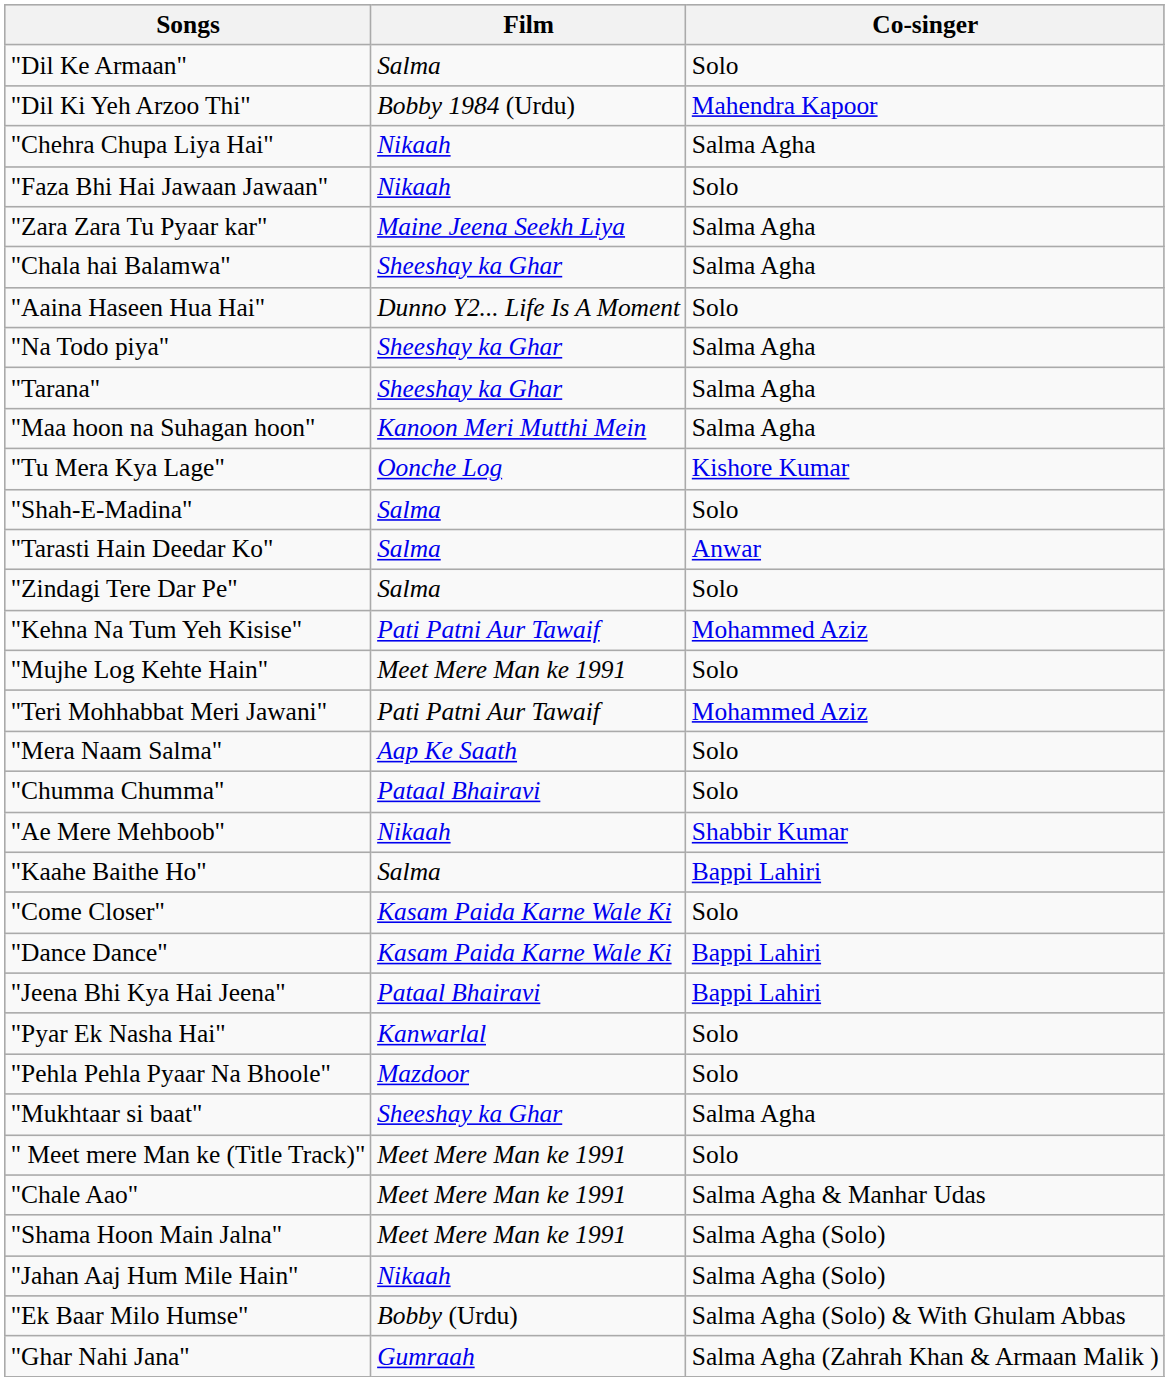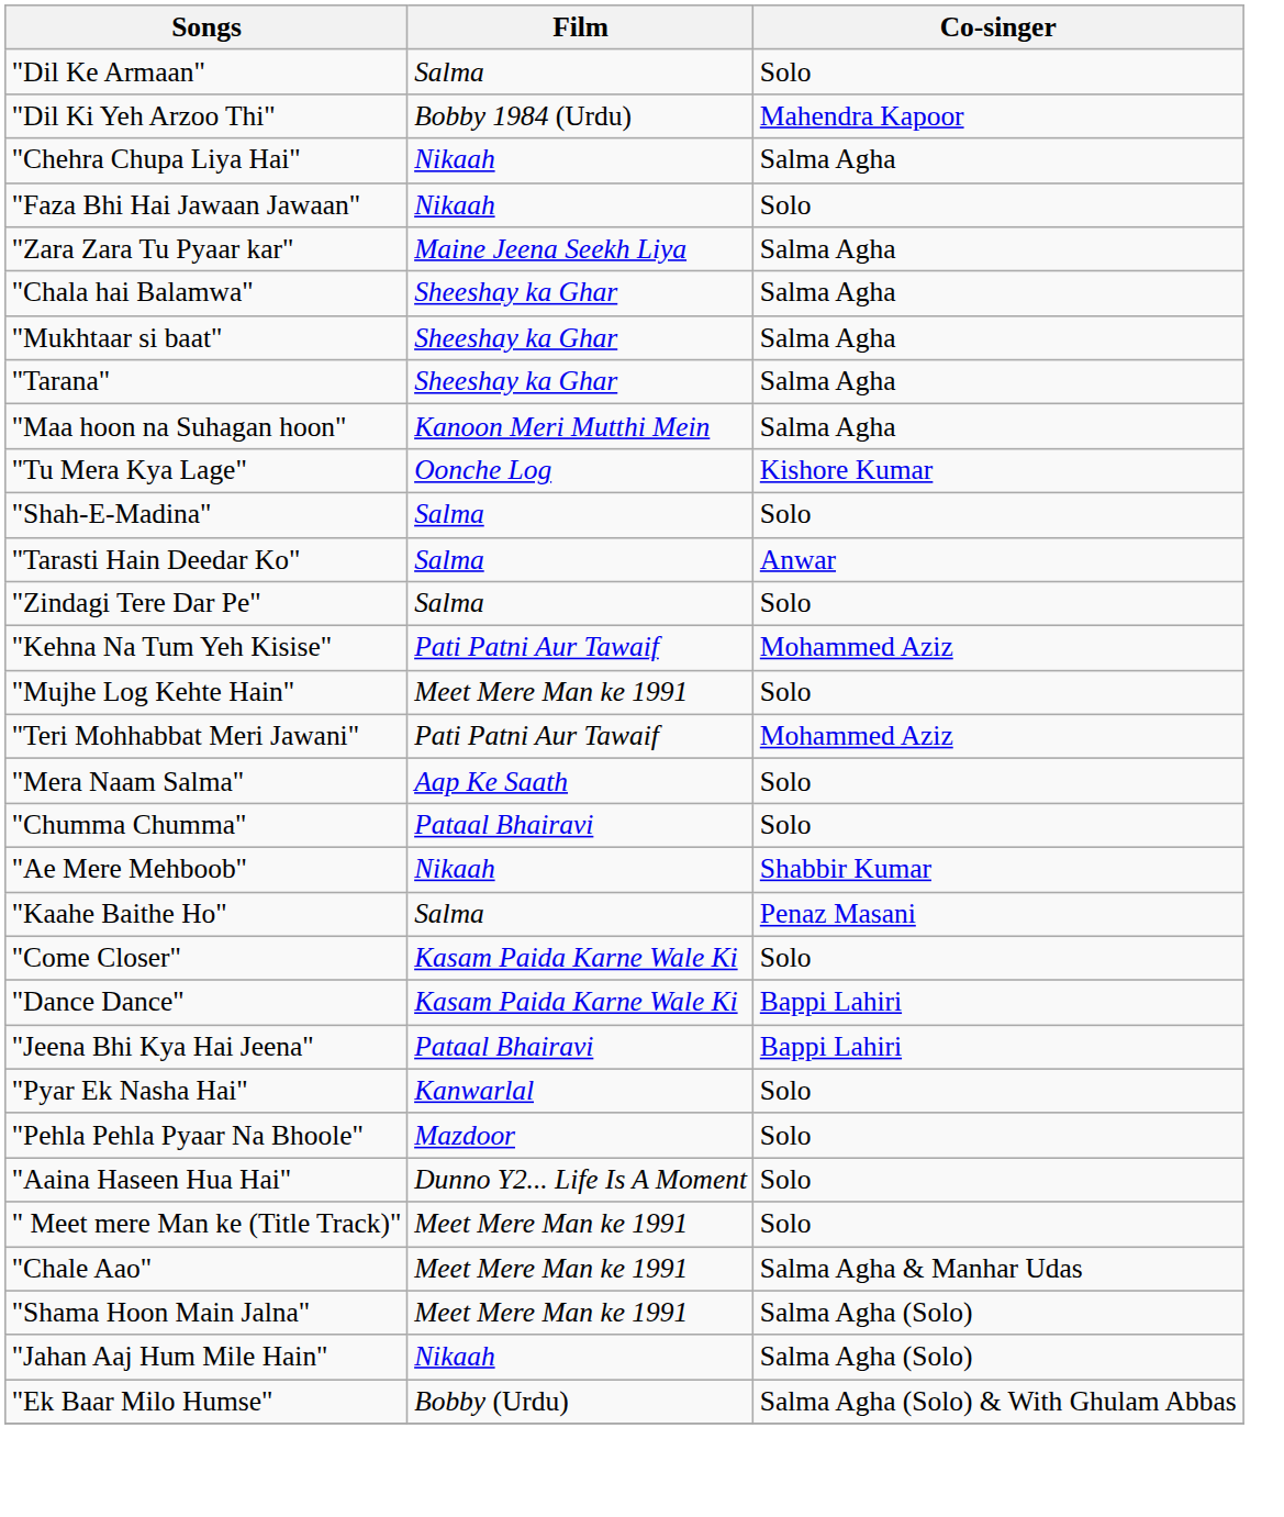 <table class="wikitable sortable">
 <tr>
 <th>Songs</th>
 <th>Film</th>
 <th>Co-singer</th>
 </tr>
 <tr>
 <td>"Dil Ke Armaan"</td>
 <td><em>Salma</em></td>
 <td>Solo</td>
 </tr>
 <tr>
 <td>"Dil Ki Yeh Arzoo Thi"</td>
 <td><em>Bobby 1984</em> (Urdu)</td>
 <td><a href='#'>Mahendra Kapoor</a></td>
 </tr>
 <tr>
 <td>"Chehra Chupa Liya Hai"</td>
 <td><em><a href='#'>Nikaah</a></em></td>
 <td>Salma Agha</td>
 </tr>
 <tr>
 <td>"Faza Bhi Hai Jawaan Jawaan"</td>
 <td><em><a href='#'>Nikaah</a></em></td>
 <td>Solo</td>
 </tr>
 <tr>
 <td>"Zara Zara Tu Pyaar kar"</td>
 <td><em><a href='#'>Maine Jeena Seekh Liya</a></em></td>
 <td>Salma Agha</td>
 </tr>
 <tr>
 <td>"Chala hai Balamwa"</td>
 <td><em><a href='#'>Sheeshay ka Ghar</a></em></td>
 <td>Salma Agha</td>
 </tr>
 <tr>
-<td>"Aaina Haseen Hua Hai"</td>
-<td><em>Dunno Y2... Life Is A Moment</em></td>
-<td>Solo</td>
-</tr>
-<tr>
-<td>"Na Todo piya"</td>
+<td>"Mukhtaar si baat"</td>
 <td><em><a href='#'>Sheeshay ka Ghar</a></em></td>
 <td>Salma Agha</td>
 </tr>
 <tr>
 <td>"Tarana"</td>
 <td><em><a href='#'>Sheeshay ka Ghar</a></em></td>
 <td>Salma Agha</td>
 </tr>
 <tr>
 <td>"Maa hoon na Suhagan hoon"</td>
 <td><em><a href='#'>Kanoon Meri Mutthi Mein</a></em></td>
 <td>Salma Agha</td>
 </tr>
 <tr>
 <td>"Tu Mera Kya Lage"</td>
 <td><em><a href='#'>Oonche Log</a></em></td>
 <td><a href='#'>Kishore Kumar</a></td>
 </tr>
 <tr>
 <td>"Shah-E-Madina"</td>
 <td><em><a href='#'>Salma</a></em></td>
 <td>Solo</td>
 </tr>
 <tr>
 <td>"Tarasti Hain Deedar Ko"</td>
 <td><em><a href='#'>Salma</a></em></td>
 <td><a href='#'>Anwar</a></td>
 </tr>
 <tr>
 <td>"Zindagi Tere Dar Pe"</td>
 <td><em>Salma</em></td>
 <td>Solo</td>
 </tr>
 <tr>
 <td>"Kehna Na Tum Yeh Kisise"</td>
 <td><em><a href='#'>Pati Patni Aur Tawaif</a></em></td>
 <td><a href='#'>Mohammed Aziz</a></td>
 </tr>
 <tr>
 <td>"Mujhe Log Kehte Hain"</td>
 <td><em>Meet Mere Man ke 1991</em></td>
 <td>Solo</td>
 </tr>
 <tr>
 <td>"Teri Mohhabbat Meri Jawani"</td>
 <td><em>Pati Patni Aur Tawaif</em></td>
 <td><a href='#'>Mohammed Aziz</a></td>
 </tr>
 <tr>
 <td>"Mera Naam Salma"</td>
 <td><em><a href='#'>Aap Ke Saath</a></em></td>
 <td>Solo</td>
 </tr>
 <tr>
 <td>"Chumma Chumma"</td>
 <td><em><a href='#'>Pataal Bhairavi</a></em></td>
 <td>Solo</td>
 </tr>
 <tr>
 <td>"Ae Mere Mehboob"</td>
 <td><em><a href='#'>Nikaah</a></em></td>
 <td><a href='#'>Shabbir Kumar</a></td>
 </tr>
 <tr>
 <td>"Kaahe Baithe Ho"</td>
 <td><em>Salma</em></td>
-<td><a href='#'>Bappi Lahiri</a></td>
+<td><a href='#'>Penaz Masani</a></td>
 </tr>
 <tr>
 <td>"Come Closer"</td>
 <td><em><a href='#'>Kasam Paida Karne Wale Ki</a></em></td>
 <td>Solo</td>
 </tr>
 <tr>
 <td>"Dance Dance"</td>
 <td><em><a href='#'>Kasam Paida Karne Wale Ki</a></em></td>
 <td><a href='#'>Bappi Lahiri</a></td>
 </tr>
 <tr>
 <td>"Jeena Bhi Kya Hai Jeena"</td>
 <td><em><a href='#'>Pataal Bhairavi</a></em></td>
 <td><a href='#'>Bappi Lahiri</a></td>
 </tr>
 <tr>
 <td>"Pyar Ek Nasha Hai"</td>
 <td><em><a href='#'>Kanwarlal</a></em></td>
 <td>Solo</td>
 </tr>
 <tr>
 <td>"Pehla Pehla Pyaar Na Bhoole"</td>
 <td><em><a href='#'>Mazdoor</a></em></td>
 <td>Solo</td>
 </tr>
 <tr>
-<td>"Mukhtaar si baat"</td>
-<td><em><a href='#'>Sheeshay ka Ghar</a></em></td>
-<td>Salma Agha</td>
+<td>"Aaina Haseen Hua Hai"</td>
+<td><em>Dunno Y2... Life Is A Moment</em></td>
+<td>Solo</td>
 </tr>
 <tr>
 <td>" Meet mere Man ke (Title Track)"</td>
 <td><em>Meet Mere Man ke 1991</em></td>
 <td>Solo</td>
 </tr>
 <tr>
 <td>"Chale Aao"</td>
 <td><em>Meet Mere Man ke 1991</em></td>
 <td>Salma Agha & Manhar Udas</td>
 </tr>
 <tr>
 <td>"Shama Hoon Main Jalna"</td>
 <td><em>Meet Mere Man ke 1991</em></td>
 <td>Salma Agha (Solo)</td>
 </tr>
 <tr>
 <td>"Jahan Aaj Hum Mile Hain"</td>
 <td><em><a href='#'>Nikaah</a></em></td>
 <td>Salma Agha (Solo)</td>
 </tr>
 <tr>
 <td>"Ek Baar Milo Humse"</td>
 <td><em>Bobby</em> (Urdu)</td>
 <td>Salma Agha (Solo) & With Ghulam Abbas</td>
 </tr>
 <tr>
-<td>"Ghar Nahi Jana"</td>
-<td><em><a href='#'>Gumraah</a></em></td>
-<td>Salma Agha (Zahrah Khan & Armaan Malik )</td>
-</tr>
-<tr>
 </tr>
 </table>
